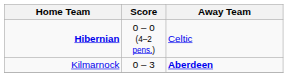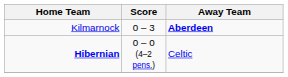 <table class="wikitable" style="border-collapse: collapse;">
 <tr>
 <th align="right" width="185">Home Team</th>
 <th align="center" width="65"> Score </th>
 <th align="left" width="185">Away Team</th>
 </tr>
 <tr>
+<td style="text-align: right;"><a href='#'>Kilmarnock</a></td>
+<td style="text-align: center;">0 – 3</td>
+<td style="text-align: left;"><strong><a href='#'>Aberdeen</a></strong></td>
+</tr>
+<tr>
 <td style="text-align: right;"><strong><a href='#'>Hibernian</a></strong></td>
 <td style="text-align: center;">0 – 0 <br><small>(4–2 <a href='#'>pens.</a>)</small></td>
 <td style="text-align: left;"><a href='#'>Celtic</a></td>
 </tr>
 <tr>
-<td style="text-align: right;"><a href='#'>Kilmarnock</a></td>
-<td style="text-align: center;">0 – 3</td>
-<td style="text-align: left;"><strong><a href='#'>Aberdeen</a></strong></td>
-</tr>
-<tr>
 </tr>
 </table>
